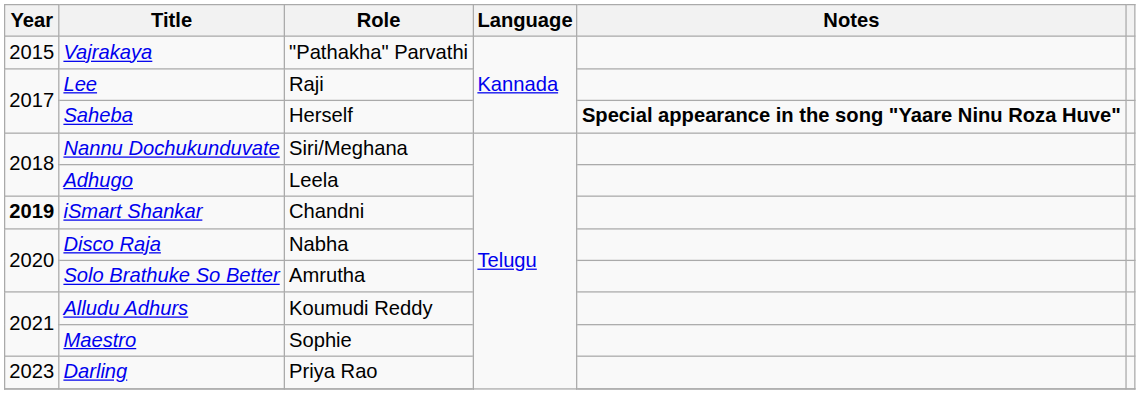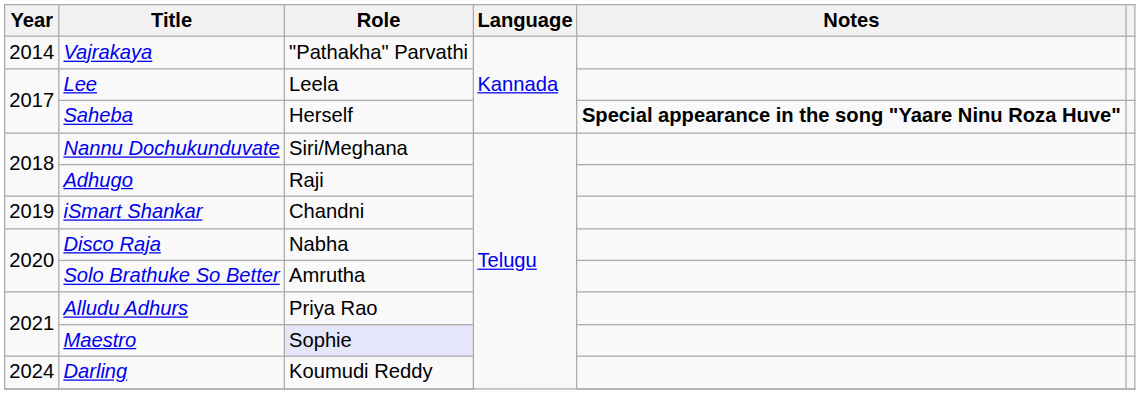 <table class="wikitable sortable">
 <tr>
 <th>Year</th>
 <th>Title</th>
 <th>Role</th>
 <th>Language</th>
 <th class="unsortable">Notes</th>
 <th class="unsortable"></th>
 </tr>
 <tr>
-<td>2015</td>
+<td>2014</td>
 <td><em><a href='#'>Vajrakaya</a></em></td>
 <td>"Pathakha" Parvathi</td>
 <td rowspan="3"><a href='#'>Kannada</a></td>
 <td></td>
 <td></td>
 </tr>
 <tr>
 <td rowspan="2">2017</td>
 <td><em><a href='#'>Lee</a></em></td>
-<td>Raji</td>
+<td>Leela</td>
 <td></td>
 <td></td>
 </tr>
 <tr>
 <td><em><a href='#'>Saheba</a></em></td>
 <td>Herself</td>
 <td><strong>Special appearance in the song "Yaare Ninu Roza Huve"</strong></td>
 <td></td>
 </tr>
 <tr>
 <td rowspan="2">2018</td>
 <td><em><a href='#'>Nannu Dochukunduvate</a></em></td>
 <td>Siri/Meghana</td>
 <td rowspan="9"><a href='#'>Telugu</a></td>
 <td></td>
 <td></td>
 </tr>
 <tr>
 <td><em><a href='#'>Adhugo</a></em></td>
-<td>Leela</td>
+<td>Raji</td>
 <td></td>
 <td></td>
 </tr>
 <tr>
-<td><strong>2019</strong></td>
+<td>2019</td>
 <td><em><a href='#'>iSmart Shankar</a></em></td>
 <td>Chandni</td>
 <td></td>
 <td></td>
 </tr>
 <tr>
 <td rowspan="2">2020</td>
 <td><em><a href='#'>Disco Raja</a></em></td>
 <td>Nabha</td>
 <td></td>
 <td></td>
 </tr>
 <tr>
 <td><em><a href='#'>Solo Brathuke So Better</a></em></td>
 <td>Amrutha</td>
 <td></td>
 <td></td>
 </tr>
 <tr>
 <td rowspan="2">2021</td>
 <td><em><a href='#'>Alludu Adhurs</a></em></td>
-<td>Koumudi Reddy</td>
+<td>Priya Rao</td>
 <td></td>
 <td></td>
 </tr>
 <tr>
 <td><em><a href='#'>Maestro</a></em></td>
-<td>Sophie</td>
+<td style="background: lavender;">Sophie</td>
 <td></td>
 <td></td>
 </tr>
 <tr>
-<td>2023</td>
+<td>2024</td>
 <td><a href='#'><em>Darling</em></a></td>
-<td>Priya Rao</td>
+<td>Koumudi Reddy</td>
 <td></td>
 <td></td>
 </tr>
 <tr>
 </tr>
 </table>
